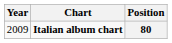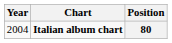 <table class="wikitable">
 <tr>
 <th align="left">Year</th>
 <th align="left">Chart</th>
 <th align="left">Position</th>
 </tr>
 <tr>
-<td align="left">2009</td>
+<td align="left">2004</td>
 <td align="left"><strong>Italian album chart</strong></td>
 <th align="left">80</th>
 </tr>
 </table>
